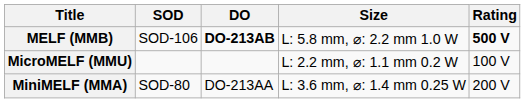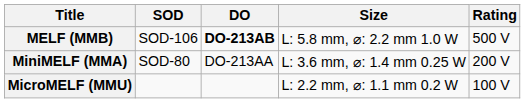 <table class="wikitable" border="1">
 <tr>
 <th>Title</th>
 <th>SOD</th>
 <th>DO</th>
 <th>Size</th>
 <th>Rating</th>
 </tr>
 <tr>
 <th>MELF (MMB)</th>
 <td>SOD-106</td>
 <td><strong>DO-213AB</strong></td>
 <td>L: 5.8 mm, ⌀: 2.2 mm 1.0 W</td>
-<td><strong>500 V</strong></td>
+<td>500 V</td>
+</tr>
+<tr>
+<th>MiniMELF (MMA)</th>
+<td>SOD-80</td>
+<td>DO-213AA</td>
+<td>L: 3.6 mm, ⌀: 1.4 mm 0.25 W</td>
+<td>200 V</td>
 </tr>
 <tr>
 <th>MicroMELF (MMU)</th>
 <td></td>
 <td></td>
 <td>L: 2.2 mm, ⌀: 1.1 mm 0.2 W</td>
 <td>100 V</td>
 </tr>
-<tr>
-<th>MiniMELF (MMA)</th>
-<td>SOD-80</td>
-<td>DO-213AA</td>
-<td>L: 3.6 mm, ⌀: 1.4 mm 0.25 W</td>
-<td>200 V</td>
-</tr>
 </table>
